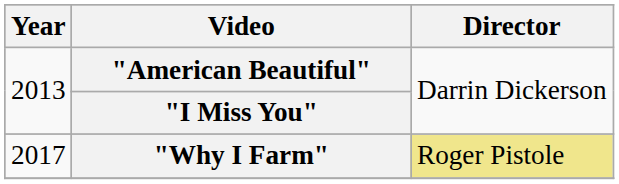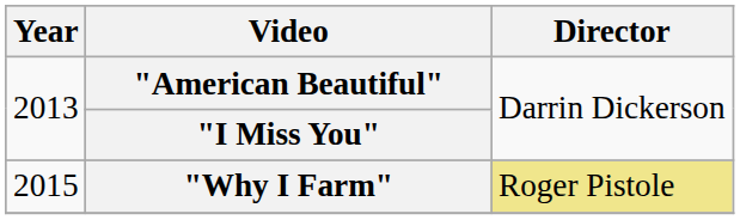 <table class="wikitable plainrowheaders">
 <tr>
 <th>Year</th>
 <th style="width:12em;">Video</th>
 <th>Director</th>
 </tr>
 <tr>
 <td rowspan="2">2013</td>
 <th scope="row">"American Beautiful"</th>
 <td rowspan="2">Darrin Dickerson</td>
 </tr>
 <tr>
 <th scope="row">"I Miss You"</th>
 </tr>
 <tr>
-<td>2017</td>
+<td>2015</td>
 <th scope="row">"Why I Farm"</th>
 <td style="background: khaki;">Roger Pistole</td>
 </tr>
 <tr>
 </tr>
 </table>
